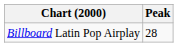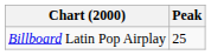 <table class="wikitable">
 <tr>
 <th>Chart (2000)</th>
 <th>Peak</th>
 </tr>
 <tr>
 <td><em><a href='#'>Billboard</a></em> Latin Pop Airplay </td>
-<td>28</td>
+<td>25</td>
 </tr>
 </table>
